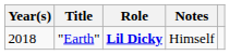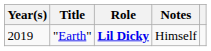 <table class="wikitable plainrowheaders sortable"  style=font-size:100%>
 <tr>
 <th scope="col">Year(s)</th>
 <th scope="col">Title</th>
 <th scope="col" class="unsortable">Role</th>
 <th scope="col" class="unsortable">Notes</th>
 <th scope="col" class="unsortable"></th>
 </tr>
 <tr>
-<td>2018</td>
+<td>2019</td>
 <td>"<a href='#'>Earth</a>"</td>
 <td><strong><a href='#'>Lil Dicky</a></strong></td>
 <td>Himself</td>
 <td style="text-align:center;"></td>
 </tr>
 </table>
